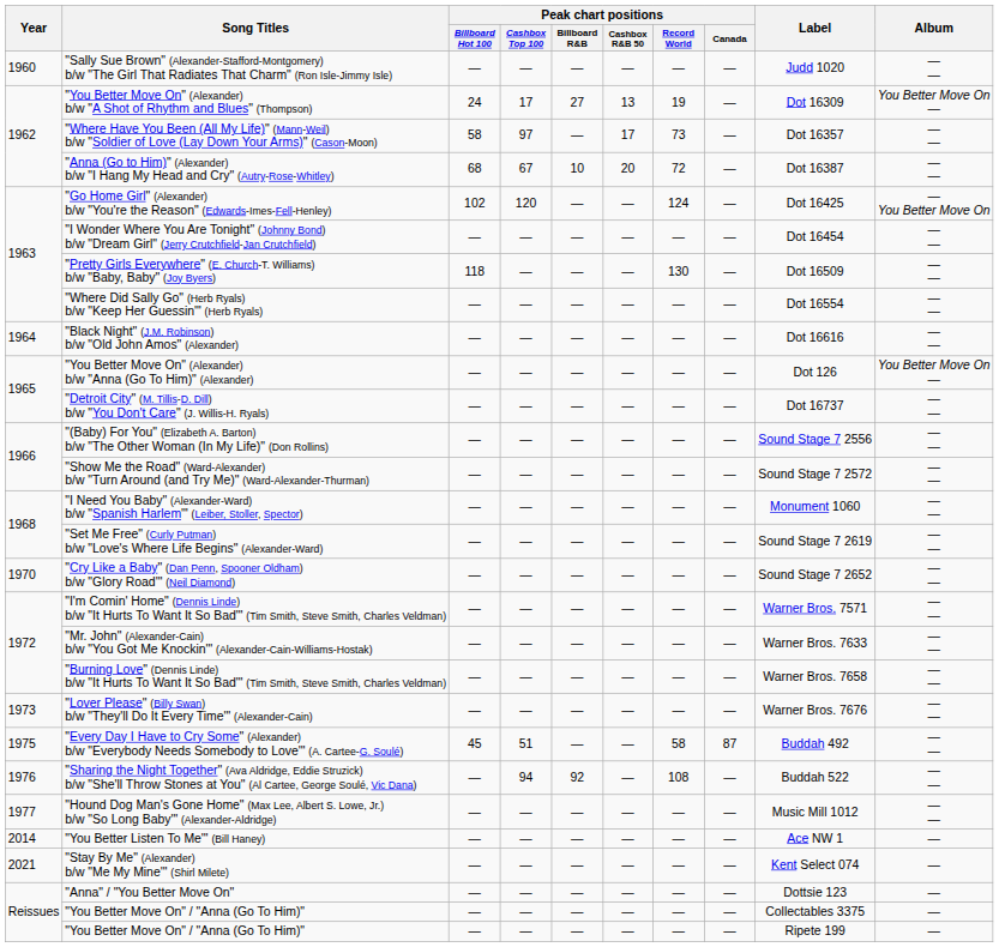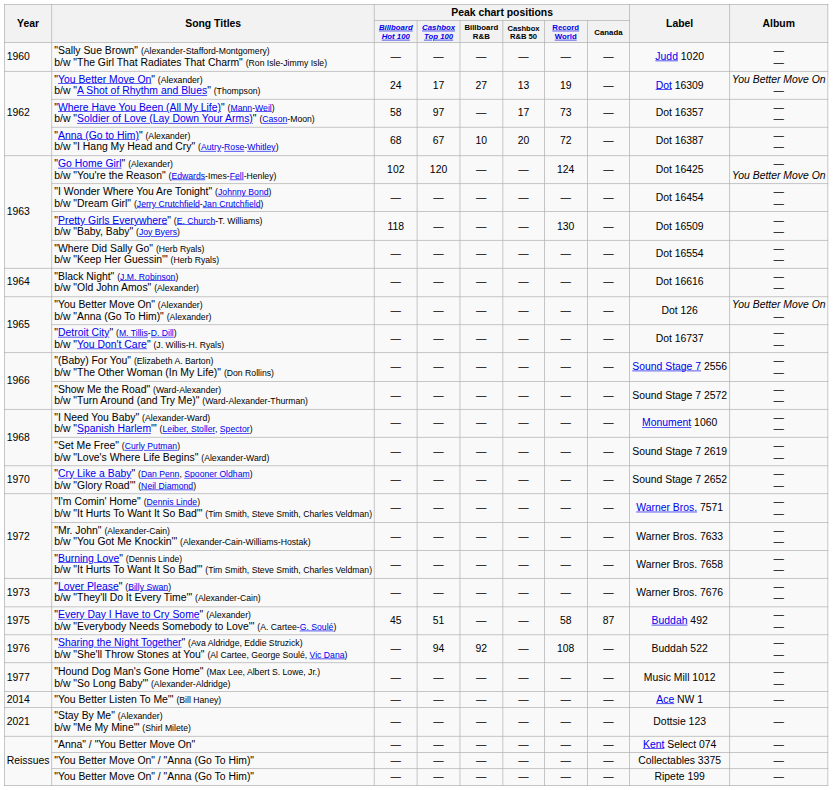 <table class="wikitable plainrowheaders">
 <tr>
 <th rowspan="2">Year</th>
 <th rowspan="2">Song Titles</th>
 <th colspan="6">Peak chart positions</th>
 <th rowspan="2">Label</th>
 <th rowspan="2">Album</th>
 </tr>
 <tr>
 <th style="width:5em;font-size:75%"><em><a href='#'>Billboard Hot 100</a></em> </th>
 <th style="width:5em;font-size:75%"><em><a href='#'>Cashbox Top 100</a></em> </th>
 <th style="width:5em;font-size:75%">Billboard R&B </th>
 <th style="width:5em;font-size:73%">Cashbox R&B 50 </th>
 <th style="width:5em;font-size:75%"><a href='#'>Record World</a></th>
 <th style="width:5em;font-size:75%">Canada </th>
 </tr>
 <tr>
 <td>1960</td>
 <td>"Sally Sue Brown" <small>(Alexander-Stafford-Montgomery)</small> <br>b/w "The Girl That Radiates That Charm" <small>(Ron Isle-Jimmy Isle)</small></td>
 <td align="center">—</td>
 <td align="center">—</td>
 <td align="center">—</td>
 <td align="center">—</td>
 <td align="center">—</td>
 <td align="center">—</td>
 <td align="center"><a href='#'>Judd</a> 1020</td>
 <td align="center">—   <br>— </td>
 </tr>
 <tr>
 <td rowspan="3">1962</td>
 <td>"<a href='#'>You Better Move On</a>" <small>(Alexander)</small><br>b/w "<a href='#'>A Shot of Rhythm and Blues</a>" <small>(Thompson)</small></td>
 <td align="center">24</td>
 <td align="center">17</td>
 <td align="center">27</td>
 <td align="center">13</td>
 <td align="center">19</td>
 <td align="center">—</td>
 <td align="center"><a href='#'>Dot</a> 16309</td>
 <td align="center"><em>You Better Move On</em> <br>— </td>
 </tr>
 <tr>
 <td>"<a href='#'>Where Have You Been (All My Life)</a>" <small>(<a href='#'>Mann</a>-<a href='#'>Weil</a>)</small><br>b/w "<a href='#'>Soldier of Love (Lay Down Your Arms)</a>" <small>(<a href='#'>Cason</a>-Moon)</small></td>
 <td align="center">58</td>
 <td align="center">97</td>
 <td align="center">—</td>
 <td align="center">17</td>
 <td align="center">73</td>
 <td align="center">—</td>
 <td align="center">Dot 16357</td>
 <td align="center">— <br>— </td>
 </tr>
 <tr>
 <td>"<a href='#'>Anna (Go to Him)</a>" <small>(Alexander)</small><br>b/w "I Hang My Head and Cry" <small>(<a href='#'>Autry</a>-<a href='#'>Rose</a>-<a href='#'>Whitley</a>)</small></td>
 <td align="center">68</td>
 <td align="center">67</td>
 <td align="center">10</td>
 <td align="center">20</td>
 <td align="center">72</td>
 <td align="center">—</td>
 <td align="center">Dot 16387</td>
 <td align="center">— <br>—</td>
 </tr>
 <tr>
 <td rowspan="4">1963</td>
 <td>"<a href='#'>Go Home Girl</a>" <small>(Alexander)</small><br>b/w "You're the Reason" <small>(<a href='#'>Edwards</a>-Imes-<a href='#'>Fell</a>-Henley)</small></td>
 <td align="center">102</td>
 <td align="center">120</td>
 <td align="center">—</td>
 <td align="center">—</td>
 <td align="center">124</td>
 <td align="center">—</td>
 <td align="center">Dot 16425</td>
 <td align="center">— <br><em>You Better Move On</em></td>
 </tr>
 <tr>
 <td>"I Wonder Where You Are Tonight" <small>(<a href='#'>Johnny Bond</a>)</small><br> b/w "Dream Girl" <small>(<a href='#'>Jerry Crutchfield</a>-<a href='#'>Jan Crutchfield</a>)</small></td>
 <td align="center">— </td>
 <td align="center">— </td>
 <td align="center">—</td>
 <td align="center">—</td>
 <td align="center">—</td>
 <td align="center">—</td>
 <td align="center">Dot 16454</td>
 <td align="center">—<br>— </td>
 </tr>
 <tr>
 <td>"<a href='#'>Pretty Girls Everywhere</a>" <small>(<a href='#'>E. Church</a>-T. Williams)</small><br> b/w "Baby, Baby" <small>(<a href='#'>Joy Byers</a>)</small></td>
 <td align="center">118</td>
 <td align="center">— </td>
 <td align="center">—</td>
 <td align="center">—</td>
 <td align="center">130</td>
 <td align="center">—</td>
 <td align="center">Dot 16509 </td>
 <td align="center">—<br>—</td>
 </tr>
 <tr>
 <td>"Where Did Sally Go" <small>(Herb Ryals)</small><br> b/w "Keep Her Guessin'" <small>(Herb Ryals)</small></td>
 <td align="center">—</td>
 <td align="center">—</td>
 <td align="center">—</td>
 <td align="center">—</td>
 <td align="center">—</td>
 <td align="center">—</td>
 <td align="center">Dot 16554</td>
 <td align="center">—<br>—</td>
 </tr>
 <tr>
 <td>1964</td>
 <td>"Black Night" <small>(<a href='#'>J.M. Robinson</a>)</small><br>b/w "Old John Amos" <small>(Alexander)</small></td>
 <td align="center">—</td>
 <td align="center">—</td>
 <td align="center">—</td>
 <td align="center">—</td>
 <td align="center">—</td>
 <td align="center">—</td>
 <td align="center">Dot 16616</td>
 <td align="center">— <br>—</td>
 </tr>
 <tr>
 <td rowspan="2">1965</td>
 <td>"You Better Move On" <small>(Alexander)</small><br>b/w "Anna (Go To Him)" <small>(Alexander)</small></td>
 <td align="center">—</td>
 <td align="center">—</td>
 <td align="center">—</td>
 <td align="center">—</td>
 <td align="center">—</td>
 <td align="center">—</td>
 <td align="center">Dot 126 </td>
 <td align="center"><em>You Better Move On</em><br>— </td>
 </tr>
 <tr>
 <td>"<a href='#'>Detroit City</a>" <small>(<a href='#'>M. Tillis</a>-<a href='#'>D. Dill</a>)</small><br>b/w "<a href='#'>You Don't Care</a>" <small>(J. Willis-H. Ryals)</small></td>
 <td align="center">—</td>
 <td align="center">—</td>
 <td align="center">—</td>
 <td align="center">—</td>
 <td align="center">—</td>
 <td align="center">—</td>
 <td align="center">Dot 16737</td>
 <td align="center">—<br>— </td>
 </tr>
 <tr>
 <td rowspan="2">1966</td>
 <td>"(Baby) For You" <small>(Elizabeth A. Barton)</small><br>b/w "The Other Woman (In My Life)" <small>(Don Rollins)</small></td>
 <td align="center">—</td>
 <td align="center">—</td>
 <td align="center">—</td>
 <td align="center">—</td>
 <td align="center">—</td>
 <td align="center">—</td>
 <td align="center"><a href='#'>Sound Stage 7</a> 2556</td>
 <td align="center">—<br>—</td>
 </tr>
 <tr>
 <td>"Show Me the Road" <small>(Ward-Alexander)</small><br>b/w "Turn Around (and Try Me)" <small>(Ward-Alexander-Thurman)</small></td>
 <td align="center">—</td>
 <td align="center">—</td>
 <td align="center">—</td>
 <td align="center">—</td>
 <td align="center">—</td>
 <td align="center">—</td>
 <td align="center">Sound Stage 7 2572</td>
 <td align="center">—<br>—</td>
 </tr>
 <tr>
 <td rowspan="2">1968</td>
 <td>"I Need You Baby" <small>(Alexander-Ward)</small><br>b/w "<a href='#'>Spanish Harlem</a>'" <small>(<a href='#'>Leiber, Stoller</a>, <a href='#'>Spector</a>)</small></td>
 <td align="center">—</td>
 <td align="center">—</td>
 <td align="center">—</td>
 <td align="center">—</td>
 <td align="center">—</td>
 <td align="center">—</td>
 <td align="center"><a href='#'>Monument</a> 1060</td>
 <td align="center">—<br>—</td>
 </tr>
 <tr>
 <td>"Set Me Free" <small>(<a href='#'>Curly Putman</a>)</small><br>b/w "Love's Where Life Begins" <small>(Alexander-Ward)</small></td>
 <td align="center">—</td>
 <td align="center">—</td>
 <td align="center">—</td>
 <td align="center">—</td>
 <td align="center">—</td>
 <td align="center">—</td>
 <td align="center">Sound Stage 7 2619</td>
 <td align="center">—<br>—</td>
 </tr>
 <tr>
 <td>1970</td>
 <td>"<a href='#'>Cry Like a Baby</a>" <small>(<a href='#'>Dan Penn</a>, <a href='#'>Spooner Oldham</a>)</small><br>b/w "Glory Road'" <small>(<a href='#'>Neil Diamond</a>)</small></td>
 <td align="center">—</td>
 <td align="center">—</td>
 <td align="center">—</td>
 <td align="center">—</td>
 <td align="center">—</td>
 <td align="center">—</td>
 <td align="center">Sound Stage 7 2652</td>
 <td align="center">—<br>—</td>
 </tr>
 <tr>
 <td rowspan="3">1972</td>
 <td>"I'm Comin' Home" <small>(<a href='#'>Dennis Linde</a>)</small><br>b/w "It Hurts To Want It So Bad'" <small>(Tim Smith, Steve Smith, Charles Veldman)</small></td>
 <td align="center">—</td>
 <td align="center">—</td>
 <td align="center">—</td>
 <td align="center">—</td>
 <td align="center">—</td>
 <td align="center">—</td>
 <td align="center"><a href='#'>Warner Bros.</a> 7571</td>
 <td align="center">—<br>—</td>
 </tr>
 <tr>
 <td>"Mr. John" <small>(Alexander-Cain)</small><br>b/w "You Got Me Knockin'" <small>(Alexander-Cain-Williams-Hostak)</small></td>
 <td align="center">—</td>
 <td align="center">—</td>
 <td align="center">—</td>
 <td align="center">—</td>
 <td align="center">—</td>
 <td align="center">—</td>
 <td align="center">Warner Bros. 7633</td>
 <td align="center">— <br>— </td>
 </tr>
 <tr>
 <td>"<a href='#'>Burning Love</a>" <small>(Dennis Linde)</small><br>b/w "It Hurts To Want It So Bad'" <small>(Tim Smith, Steve Smith, Charles Veldman)</small></td>
 <td align="center">—</td>
 <td align="center">—</td>
 <td align="center">—</td>
 <td align="center">—</td>
 <td align="center">—</td>
 <td align="center">—</td>
 <td align="center">Warner Bros. 7658</td>
 <td align="center">—<br>—</td>
 </tr>
 <tr>
 <td>1973</td>
 <td>"<a href='#'>Lover Please</a>" <small>(<a href='#'>Billy Swan</a>)</small><br>b/w "They'll Do It Every Time'" <small>(Alexander-Cain)</small></td>
 <td align="center">—</td>
 <td align="center">—</td>
 <td align="center">—</td>
 <td align="center">—</td>
 <td align="center">—</td>
 <td align="center">—</td>
 <td align="center">Warner Bros. 7676</td>
 <td align="center">— <br>— </td>
 </tr>
 <tr>
 <td>1975</td>
 <td>"<a href='#'>Every Day I Have to Cry Some</a>" <small>(Alexander)</small><br>b/w "Everybody Needs Somebody to Love'" <small>(A. Cartee-<a href='#'>G. Soulé</a>)</small></td>
 <td align="center">45</td>
 <td align="center">51</td>
 <td align="center">—</td>
 <td align="center">—</td>
 <td align="center">58</td>
 <td align="center">87</td>
 <td align="center"><a href='#'>Buddah</a> 492</td>
 <td align="center">— <br>—</td>
 </tr>
 <tr>
 <td>1976</td>
 <td>"<a href='#'>Sharing the Night Together</a>" <small>(Ava Aldridge, Eddie Struzick)</small><br>b/w "She'll Throw Stones at You" <small>(Al Cartee, George Soulé, <a href='#'>Vic Dana</a>)</small></td>
 <td align="center">—</td>
 <td align="center">94</td>
 <td align="center">92</td>
 <td align="center">—</td>
 <td align="center">108</td>
 <td align="center">—</td>
 <td align="center">Buddah 522 </td>
 <td align="center">—<br>—</td>
 </tr>
 <tr>
 <td>1977</td>
 <td>"Hound Dog Man's Gone Home" <small>(Max Lee, Albert S. Lowe, Jr.)</small><br>b/w "So Long Baby'" <small>(Alexander-Aldridge)</small></td>
 <td align="center">—</td>
 <td align="center">—</td>
 <td align="center">—</td>
 <td align="center">—</td>
 <td align="center">—</td>
 <td align="center">—</td>
 <td align="center">Music Mill 1012</td>
 <td align="center">—<br>—</td>
 </tr>
 <tr>
 <td>2014</td>
 <td>"You Better Listen To Me'" <small>(Bill Haney)</small> </td>
 <td align="center">—</td>
 <td align="center">—</td>
 <td align="center">—</td>
 <td align="center">—</td>
 <td align="center">—</td>
 <td align="center">—</td>
 <td align="center"><a href='#'>Ace</a> NW 1 </td>
 <td align="center">—</td>
 </tr>
 <tr>
 <td>2021</td>
 <td>"Stay By Me" <small>(Alexander)</small><br>b/w "Me My Mine'" <small>(Shirl Milete)</small></td>
 <td align="center">—</td>
 <td align="center">—</td>
 <td align="center">—</td>
 <td align="center">—</td>
 <td align="center">—</td>
 <td align="center">—</td>
-<td align="center"><a href='#'>Kent</a> Select 074 </td>
+<td align="center">Dottsie 123</td>
 <td align="center">—</td>
 </tr>
 <tr>
 <td rowspan="3">Reissues</td>
 <td>"Anna" / "You Better Move On"</td>
 <td align="center">—</td>
 <td align="center">—</td>
 <td align="center">—</td>
 <td align="center">—</td>
 <td align="center">—</td>
 <td align="center">—</td>
-<td align="center">Dottsie 123</td>
+<td align="center"><a href='#'>Kent</a> Select 074 </td>
 <td align="center">—</td>
 </tr>
 <tr>
 <td>"You Better Move On" / "Anna (Go To Him)"</td>
 <td align="center">—</td>
 <td align="center">—</td>
 <td align="center">—</td>
 <td align="center">—</td>
 <td align="center">—</td>
 <td align="center">—</td>
 <td align="center">Collectables 3375</td>
 <td align="center">—</td>
 </tr>
 <tr>
 <td>"You Better Move On" / "Anna (Go To Him)"</td>
 <td align="center">—</td>
 <td align="center">—</td>
 <td align="center">—</td>
 <td align="center">—</td>
 <td align="center">—</td>
 <td align="center">—</td>
 <td align="center">Ripete 199</td>
 <td align="center">—</td>
 </tr>
 </table>
